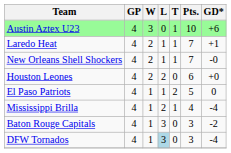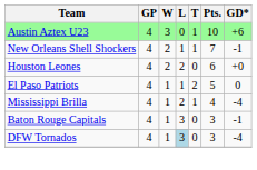 <table class="wikitable">
 <tr>
 <th>Team</th>
 <th>GP</th>
 <th>W</th>
 <th>L</th>
 <th>T</th>
 <th>Pts.</th>
 <th>GD*</th>
 </tr>
 <tr bgcolor=#98FB98>
 <td><a href='#'>Austin Aztex U23</a></td>
 <td align=center>4</td>
 <td align=center>3</td>
 <td align=center>0</td>
 <td align=center>1</td>
 <td align=center>10</td>
 <td align=center>+6</td>
 </tr>
 <tr>
-<td><a href='#'>Laredo Heat</a></td>
-<td align=center>4</td>
-<td align=center>2</td>
-<td align=center>1</td>
-<td align=center>1</td>
-<td align=center>7</td>
-<td align=center>+1</td>
-</tr>
-<tr>
 <td><a href='#'>New Orleans Shell Shockers</a></td>
 <td align=center>4</td>
 <td align=center>2</td>
 <td align=center>1</td>
 <td align=center>1</td>
 <td align=center>7</td>
-<td align=center>-0</td>
+<td align=center>-1</td>
 </tr>
 <tr>
 <td><a href='#'>Houston Leones</a></td>
 <td align=center>4</td>
 <td align=center>2</td>
 <td align=center>2</td>
 <td align=center>0</td>
 <td align=center>6</td>
 <td align=center>+0</td>
 </tr>
 <tr>
 <td><a href='#'>El Paso Patriots</a></td>
 <td align=center>4</td>
 <td align=center>1</td>
 <td align=center>1</td>
 <td align=center>2</td>
 <td align=center>5</td>
 <td align=center>0</td>
 </tr>
 <tr>
 <td><a href='#'>Mississippi Brilla</a></td>
 <td align=center>4</td>
 <td align=center>1</td>
 <td align=center>2</td>
 <td align=center>1</td>
 <td align=center>4</td>
 <td align=center>-4</td>
 </tr>
 <tr>
 <td><a href='#'>Baton Rouge Capitals</a></td>
 <td align=center>4</td>
 <td align=center>1</td>
 <td align=center>3</td>
 <td align=center>0</td>
 <td align=center>3</td>
-<td align=center>-2</td>
+<td align=center>-1</td>
 </tr>
 <tr>
 <td><a href='#'>DFW Tornados</a></td>
 <td align=center>4</td>
 <td align=center>1</td>
 <td align=center style="background: lightblue;">3</td>
 <td align=center>0</td>
 <td align=center>3</td>
 <td align=center>-4</td>
 </tr>
 <tr>
 </tr>
 </table>
